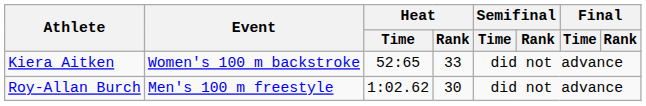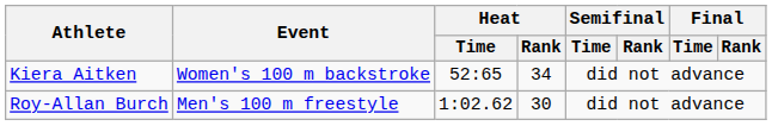 <table class=wikitable style="font-size:90%">
 <tr>
 <th rowspan="2">Athlete</th>
 <th rowspan="2">Event</th>
 <th colspan="2">Heat</th>
 <th colspan="2">Semifinal</th>
 <th colspan="2">Final</th>
 </tr>
 <tr style="font-size:95%">
 <th>Time</th>
 <th>Rank</th>
 <th>Time</th>
 <th>Rank</th>
 <th>Time</th>
 <th>Rank</th>
 </tr>
 <tr align=center>
 <td align=left><a href='#'>Kiera Aitken</a></td>
 <td align=left><a href='#'>Women's 100 m backstroke</a></td>
 <td>52:65</td>
-<td>33</td>
+<td>34</td>
 <td colspan=4>did not advance</td>
 </tr>
 <tr align=center>
 <td align=left><a href='#'>Roy-Allan Burch</a></td>
 <td align=left><a href='#'>Men's 100 m freestyle</a></td>
 <td>1:02.62</td>
 <td>30</td>
 <td colspan=4>did not advance</td>
 </tr>
 </table>
